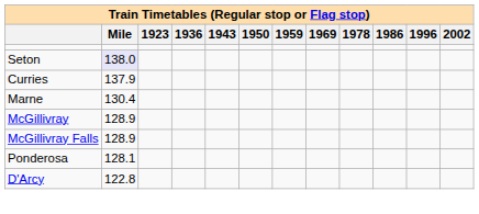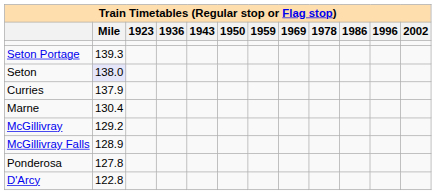 <table class="wikitable">
 <tr>
 <th colspan="12" style="background:#ffdead;">Train Timetables (Regular stop or <a href='#'>Flag stop</a>)</th>
 </tr>
 <tr>
 <th></th>
 <th>Mile</th>
 <th>1923</th>
 <th>1936</th>
 <th>1943</th>
 <th>1950</th>
 <th>1959</th>
 <th>1969</th>
 <th>1978</th>
 <th>1986</th>
 <th>1996</th>
 <th>2002</th>
 </tr>
 <tr>
 <td></td>
 <td></td>
+<td></td>
+<td></td>
+<td></td>
+<td></td>
+<td></td>
+<td></td>
+<td></td>
+<td></td>
+<td></td>
+<td></td>
+</tr>
+<tr>
+<td><a href='#'>Seton Portage</a></td>
+<td>139.3</td>
 <td></td>
 <td></td>
 <td></td>
 <td></td>
 <td></td>
 <td></td>
 <td></td>
 <td></td>
 <td></td>
 <td></td>
 </tr>
 <tr>
 <td>Seton</td>
 <td style="background: lavender;">138.0</td>
 <td></td>
 <td></td>
 <td></td>
 <td></td>
 <td></td>
 <td></td>
 <td></td>
 <td></td>
 <td></td>
 <td></td>
 </tr>
 <tr>
 <td>Curries</td>
 <td>137.9</td>
 <td></td>
 <td></td>
 <td></td>
 <td></td>
 <td></td>
 <td></td>
 <td></td>
 <td></td>
 <td></td>
 <td></td>
 </tr>
 <tr>
 <td>Marne </td>
 <td>130.4</td>
 <td></td>
 <td></td>
 <td></td>
 <td></td>
 <td></td>
 <td></td>
 <td></td>
 <td></td>
 <td></td>
 <td></td>
 </tr>
 <tr>
 <td><a href='#'>McGillivray</a></td>
-<td>128.9</td>
+<td>129.2</td>
 <td></td>
 <td></td>
 <td></td>
 <td></td>
 <td></td>
 <td></td>
 <td></td>
 <td></td>
 <td></td>
 <td></td>
 </tr>
 <tr>
 <td><a href='#'>McGillivray Falls</a></td>
 <td>128.9</td>
 <td></td>
 <td></td>
 <td></td>
 <td></td>
 <td></td>
 <td></td>
 <td></td>
 <td></td>
 <td></td>
 <td></td>
 </tr>
 <tr>
 <td>Ponderosa</td>
-<td>128.1</td>
+<td>127.8</td>
 <td></td>
 <td></td>
 <td></td>
 <td></td>
 <td></td>
 <td></td>
 <td></td>
 <td></td>
 <td></td>
 <td></td>
 </tr>
 <tr>
 <td><a href='#'>D'Arcy</a> </td>
 <td>122.8</td>
 <td></td>
 <td></td>
 <td></td>
 <td></td>
 <td></td>
 <td></td>
 <td></td>
 <td></td>
 <td></td>
 <td></td>
 </tr>
 </table>
